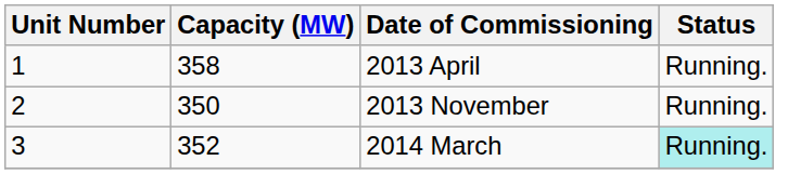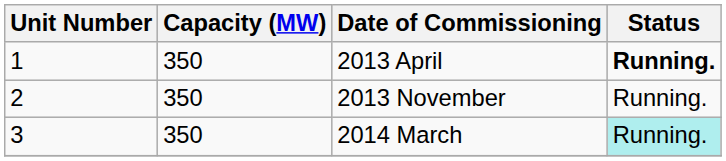 <table class="sortable wikitable">
 <tr>
 <th>Unit Number</th>
 <th>Capacity (<a href='#'>MW</a>)</th>
 <th>Date of Commissioning</th>
 <th>Status</th>
 </tr>
 <tr>
 <td>1</td>
-<td>358</td>
+<td>350</td>
 <td>2013 April</td>
-<td>Running.</td>
+<td><strong>Running.</strong></td>
 </tr>
 <tr>
 <td>2</td>
 <td>350</td>
 <td>2013 November</td>
 <td>Running.</td>
 </tr>
 <tr>
 <td>3</td>
-<td>352</td>
+<td>350</td>
 <td>2014 March</td>
 <td style="background: paleturquoise;">Running.</td>
 </tr>
 <tr>
 </tr>
 </table>
